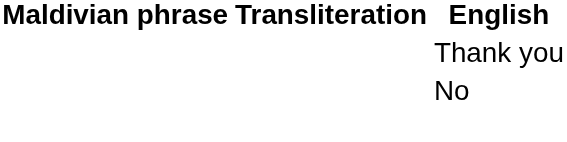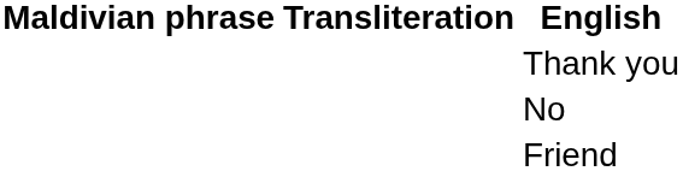 <table>
 <tr>
 <th>Maldivian phrase</th>
 <th>Transliteration</th>
 <th>English</th>
 </tr>
 <tr>
 <td></td>
 <td><em></em></td>
 <td>Thank you</td>
 </tr>
 <tr>
 <td></td>
 <td><em></em></td>
 <td>No</td>
 </tr>
+<tr>
+<td></td>
+<td><em></em></td>
+<td>Friend</td>
+</tr>
 </table>
